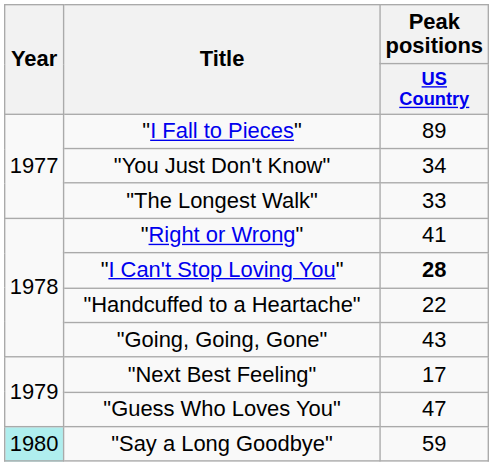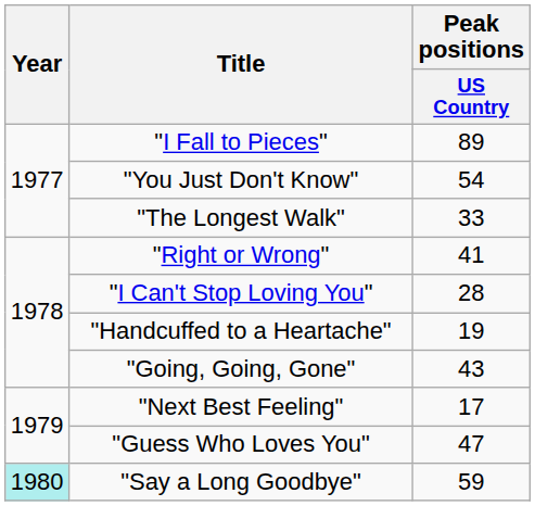 <table class="wikitable plainrowheaders" style="text-align:center;">
 <tr>
 <th rowspan="2">Year</th>
 <th rowspan="2" style="width:14em;">Title</th>
 <th colspan="1">Peak positions</th>
 </tr>
 <tr style="font-size:smaller;">
 <th style="width:45px;"><a href='#'>US Country</a><br></th>
 </tr>
 <tr>
 <td rowspan=3>1977</td>
 <td>"<a href='#'>I Fall to Pieces</a>"</td>
 <td>89</td>
 </tr>
 <tr>
 <td>"You Just Don't Know"</td>
-<td>34</td>
+<td>54</td>
 </tr>
 <tr>
 <td>"The Longest Walk"</td>
 <td>33</td>
 </tr>
 <tr>
 <td rowspan=4>1978</td>
 <td>"<a href='#'>Right or Wrong</a>"</td>
 <td>41</td>
 </tr>
 <tr>
 <td>"<a href='#'>I Can't Stop Loving You</a>"</td>
-<td><strong>28</strong></td>
+<td>28</td>
 </tr>
 <tr>
 <td>"Handcuffed to a Heartache"</td>
-<td>22</td>
+<td>19</td>
 </tr>
 <tr>
 <td>"Going, Going, Gone"</td>
 <td>43</td>
 </tr>
 <tr>
 <td rowspan=2>1979</td>
 <td>"Next Best Feeling"</td>
 <td>17</td>
 </tr>
 <tr>
 <td>"Guess Who Loves You"</td>
 <td>47</td>
 </tr>
 <tr>
 <td style="background: paleturquoise;">1980</td>
 <td>"Say a Long Goodbye"</td>
 <td>59</td>
 </tr>
 </table>
